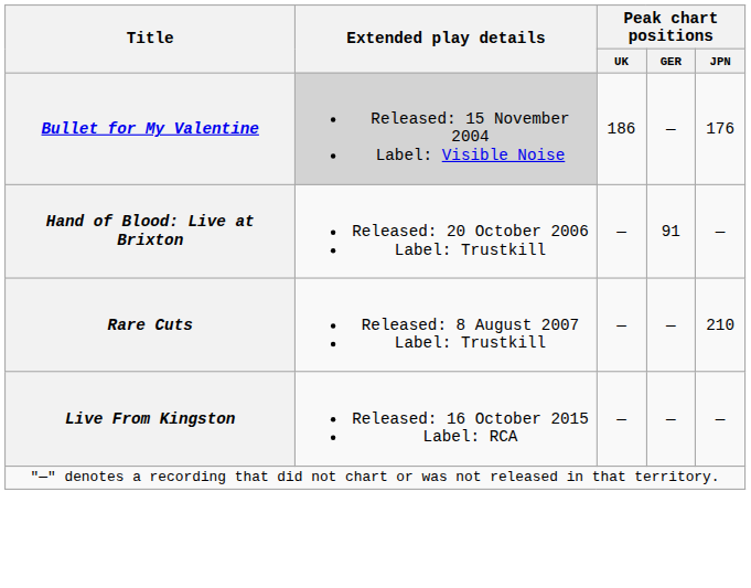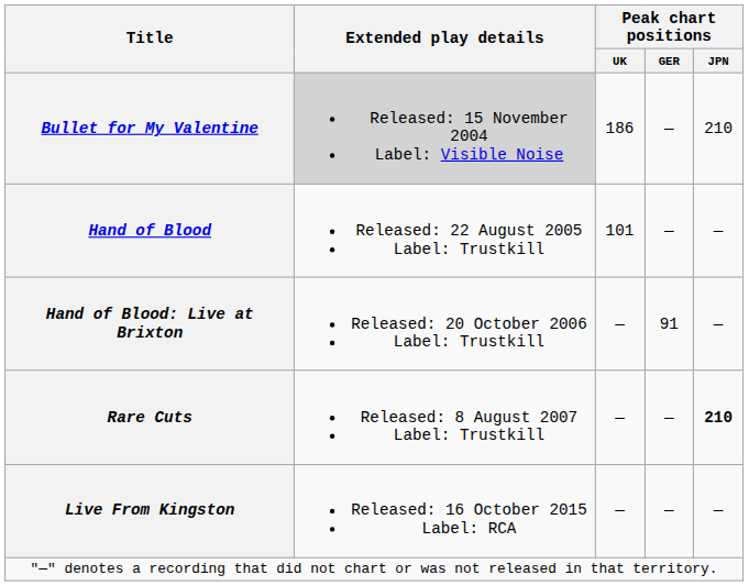 <table class="wikitable plainrowheaders" style="text-align:center;">
 <tr>
 <th scope="col" rowspan="2">Title</th>
 <th scope="col" rowspan="2">Extended play details</th>
 <th scope="col" colspan="3">Peak chart positions</th>
 </tr>
 <tr>
 <th style="width:3em; font-size:90%;"><small>UK</small><br></th>
 <th style="width:3em; font-size:90%;"><small>GER</small><br></th>
 <th style="width:3em; font-size:90%;"><small>JPN</small><br></th>
 </tr>
 <tr>
 <th scope="row"><em><a href='#'>Bullet for My Valentine</a></em></th>
 <td style="background: lightgrey;"><br><ul><li>Released: 15 November 2004</li><li>Label: <a href='#'>Visible Noise</a></li></ul></td>
 <td>186</td>
 <td>—</td>
-<td>176</td>
+<td>210</td>
+</tr>
+<tr>
+<th scope="row"><em><a href='#'>Hand of Blood</a></em></th>
+<td><br><ul><li>Released: 22 August 2005</li><li>Label: Trustkill</li></ul></td>
+<td>101</td>
+<td>—</td>
+<td>—</td>
 </tr>
 <tr>
 <th scope="row"><em>Hand of Blood: Live at Brixton</em></th>
 <td><br><ul><li>Released: 20 October 2006</li><li>Label: Trustkill</li></ul></td>
 <td>—</td>
 <td>91</td>
 <td>—</td>
 </tr>
 <tr>
 <th scope="row"><em>Rare Cuts</em></th>
 <td><br><ul><li>Released: 8 August 2007</li><li>Label: Trustkill</li></ul></td>
 <td>—</td>
 <td>—</td>
-<td>210</td>
+<td><strong>210</strong></td>
 </tr>
 <tr>
 <th scope="row"><em>Live From Kingston</em></th>
 <td><br><ul><li>Released: 16 October 2015</li><li>Label: RCA</li></ul></td>
 <td>—</td>
 <td>—</td>
 <td>—</td>
 </tr>
 <tr>
 <td colspan="5" style="font-size:90%">"—" denotes a recording that did not chart or was not released in that territory.</td>
 </tr>
 </table>
